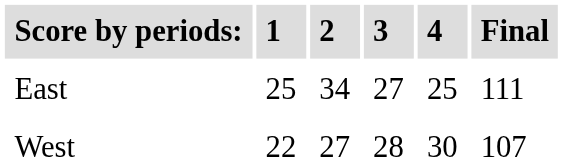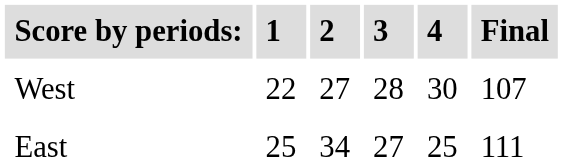 <table cellpadding=5>
 <tr bgcolor="#dddddd">
 <td><strong>Score by periods:</strong></td>
 <td><strong>1</strong></td>
 <td><strong>2</strong></td>
 <td><strong>3</strong></td>
 <td><strong>4</strong></td>
 <td><strong>Final</strong></td>
 </tr>
 <tr>
+<td>West</td>
+<td>22</td>
+<td>27</td>
+<td>28</td>
+<td>30</td>
+<td>107</td>
+</tr>
+<tr>
 <td>East</td>
 <td>25</td>
 <td>34</td>
 <td>27</td>
 <td>25</td>
 <td>111</td>
 </tr>
 <tr>
-<td>West</td>
-<td>22</td>
-<td>27</td>
-<td>28</td>
-<td>30</td>
-<td>107</td>
-</tr>
-<tr>
 </tr>
 </table>
